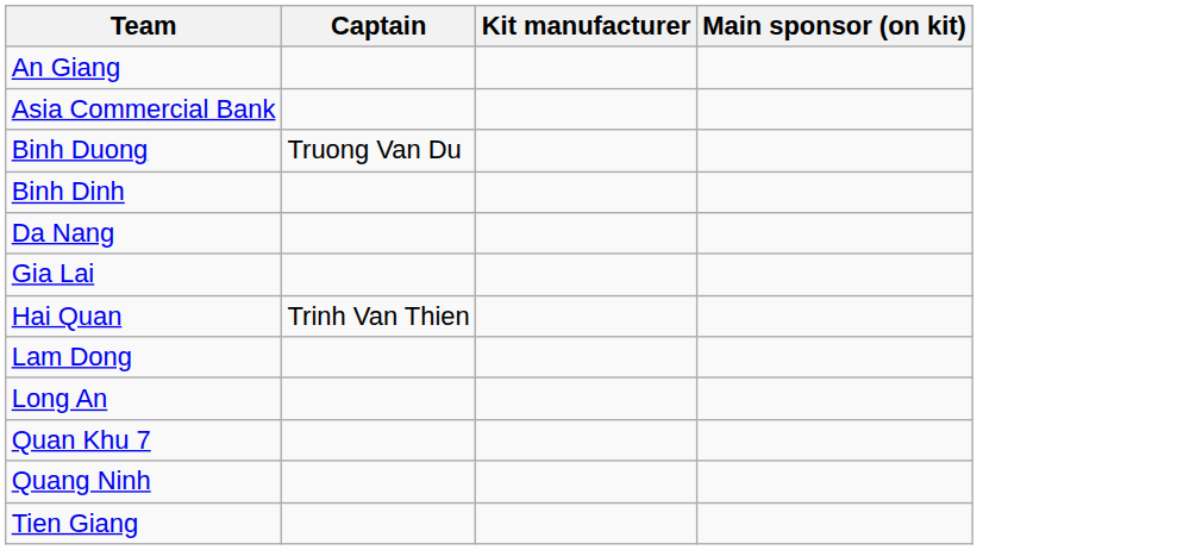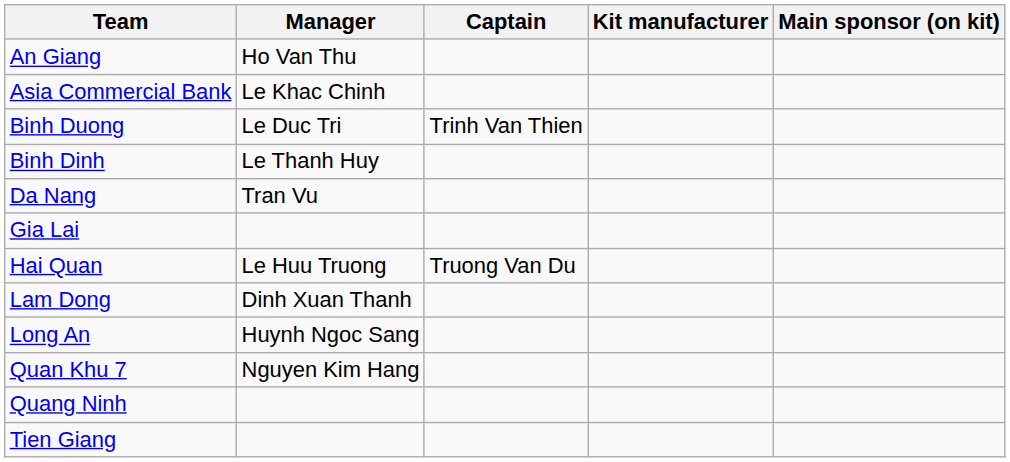 <table class="wikitable">
 <tr>
 <th>Team</th>
+<th>Manager</th>
 <th>Captain</th>
 <th>Kit manufacturer</th>
 <th>Main sponsor (on kit)</th>
 </tr>
 <tr>
 <td><a href='#'>An Giang</a></td>
+<td> Ho Van Thu</td>
 <td></td>
 <td></td>
 <td></td>
 </tr>
 <tr>
 <td><a href='#'>Asia Commercial Bank</a></td>
+<td> Le Khac Chinh</td>
 <td></td>
 <td></td>
 <td></td>
 </tr>
 <tr>
 <td><a href='#'>Binh Duong</a></td>
-<td> Truong Van Du</td>
+<td> Le Duc Tri</td>
+<td> Trinh Van Thien</td>
 <td></td>
 <td></td>
 </tr>
 <tr>
 <td><a href='#'>Binh Dinh</a></td>
+<td> Le Thanh Huy</td>
 <td></td>
 <td></td>
 <td></td>
 </tr>
 <tr>
 <td><a href='#'>Da Nang</a></td>
+<td> Tran Vu</td>
 <td></td>
 <td></td>
 <td></td>
 </tr>
 <tr>
 <td><a href='#'>Gia Lai</a></td>
 <td></td>
 <td></td>
 <td></td>
+<td></td>
 </tr>
 <tr>
 <td><a href='#'>Hai Quan</a></td>
-<td> Trinh Van Thien</td>
+<td> Le Huu Truong</td>
+<td> Truong Van Du</td>
 <td></td>
 <td></td>
 </tr>
 <tr>
 <td><a href='#'>Lam Dong</a></td>
+<td> Dinh Xuan Thanh</td>
 <td></td>
 <td></td>
 <td></td>
 </tr>
 <tr>
 <td><a href='#'>Long An</a></td>
+<td> Huynh Ngoc Sang</td>
 <td></td>
 <td></td>
 <td></td>
 </tr>
 <tr>
 <td><a href='#'>Quan Khu 7</a></td>
+<td> Nguyen Kim Hang</td>
 <td></td>
 <td></td>
 <td></td>
 </tr>
 <tr>
 <td><a href='#'>Quang Ninh</a></td>
 <td></td>
 <td></td>
 <td></td>
+<td></td>
 </tr>
 <tr>
 <td><a href='#'>Tien Giang</a></td>
 <td></td>
 <td></td>
 <td></td>
+<td></td>
 </tr>
 </table>
